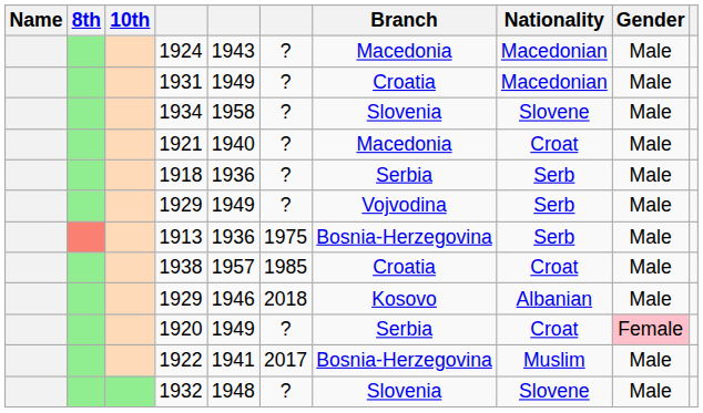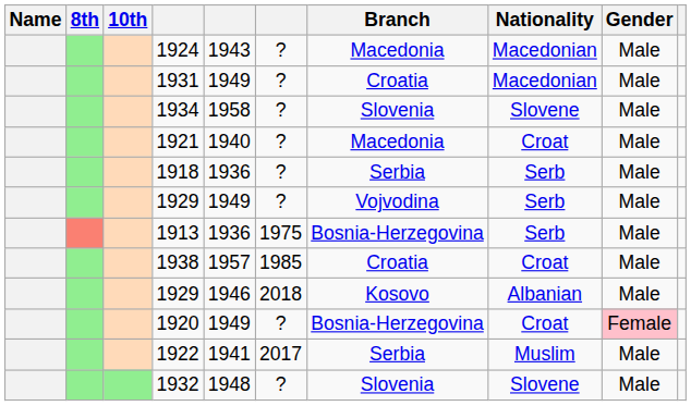 <table class="wikitable sortable" style=text-align:center>
 <tr>
 <th scope="col">Name</th>
 <th scope="col"><a href='#'>8th</a></th>
 <th scope="col"><a href='#'>10th</a></th>
 <th scope="col"></th>
 <th scope="col"></th>
 <th scope="col"></th>
 <th scope="col">Branch</th>
 <th scope="col">Nationality</th>
 <th scope="col">Gender</th>
 <th scope="col" class="unsortable"></th>
 </tr>
 <tr>
 <th align="center" scope="row" style="font-weight:normal;"></th>
 <td bgcolor = LightGreen></td>
 <td bgcolor = PeachPuff></td>
 <td>1924</td>
 <td>1943</td>
 <td>?</td>
 <td><a href='#'>Macedonia</a></td>
 <td><a href='#'>Macedonian</a></td>
 <td>Male</td>
 <td></td>
 </tr>
 <tr>
 <th align="center" scope="row" style="font-weight:normal;"></th>
 <td bgcolor = LightGreen></td>
 <td bgcolor = PeachPuff></td>
 <td>1931</td>
 <td>1949</td>
 <td>?</td>
 <td><a href='#'>Croatia</a></td>
 <td><a href='#'>Macedonian</a></td>
 <td>Male</td>
 <td></td>
 </tr>
 <tr>
 <th align="center" scope="row" style="font-weight:normal;"></th>
 <td bgcolor = LightGreen></td>
 <td bgcolor = PeachPuff></td>
 <td>1934</td>
 <td>1958</td>
 <td>?</td>
 <td><a href='#'>Slovenia</a></td>
 <td><a href='#'>Slovene</a></td>
 <td>Male</td>
 <td></td>
 </tr>
 <tr>
 <th align="center" scope="row" style="font-weight:normal;"></th>
 <td bgcolor = LightGreen></td>
 <td bgcolor = PeachPuff></td>
 <td>1921</td>
 <td>1940</td>
 <td>?</td>
 <td><a href='#'>Macedonia</a></td>
 <td><a href='#'>Croat</a></td>
 <td>Male</td>
 <td></td>
 </tr>
 <tr>
 <th align="center" scope="row" style="font-weight:normal;"></th>
 <td bgcolor = LightGreen></td>
 <td bgcolor = PeachPuff></td>
 <td>1918</td>
 <td>1936</td>
 <td>?</td>
 <td><a href='#'>Serbia</a></td>
 <td><a href='#'>Serb</a></td>
 <td>Male</td>
 <td></td>
 </tr>
 <tr>
 <th align="center" scope="row" style="font-weight:normal;"></th>
 <td bgcolor = LightGreen></td>
 <td bgcolor = PeachPuff></td>
 <td>1929</td>
 <td>1949</td>
 <td>?</td>
 <td><a href='#'>Vojvodina</a></td>
 <td><a href='#'>Serb</a></td>
 <td>Male</td>
 <td></td>
 </tr>
 <tr>
 <th align="center" scope="row" style="font-weight:normal;"></th>
 <td bgcolor = Salmon></td>
 <td bgcolor = PeachPuff></td>
 <td>1913</td>
 <td>1936</td>
 <td>1975</td>
 <td><a href='#'>Bosnia-Herzegovina</a></td>
 <td><a href='#'>Serb</a></td>
 <td>Male</td>
 <td></td>
 </tr>
 <tr>
 <th align="center" scope="row" style="font-weight:normal;"></th>
 <td bgcolor = LightGreen></td>
 <td bgcolor = PeachPuff></td>
 <td>1938</td>
 <td>1957</td>
 <td>1985</td>
 <td><a href='#'>Croatia</a></td>
 <td><a href='#'>Croat</a></td>
 <td>Male</td>
 <td></td>
 </tr>
 <tr>
 <th align="center" scope="row" style="font-weight:normal;"></th>
 <td bgcolor = LightGreen></td>
 <td bgcolor = PeachPuff></td>
 <td>1929</td>
 <td>1946</td>
 <td>2018</td>
 <td><a href='#'>Kosovo</a></td>
 <td><a href='#'>Albanian</a></td>
 <td>Male</td>
 <td></td>
 </tr>
 <tr>
 <th align="center" scope="row" style="font-weight:normal;"></th>
 <td bgcolor = LightGreen></td>
 <td bgcolor = PeachPuff></td>
 <td>1920</td>
 <td>1949</td>
 <td>?</td>
-<td><a href='#'>Serbia</a></td>
+<td><a href='#'>Bosnia-Herzegovina</a></td>
 <td><a href='#'>Croat</a></td>
 <td style="background: Pink">Female</td>
 <td></td>
 </tr>
 <tr>
 <th align="center" scope="row" style="font-weight:normal;"></th>
 <td bgcolor = LightGreen></td>
 <td bgcolor = PeachPuff></td>
 <td>1922</td>
 <td>1941</td>
 <td>2017</td>
-<td><a href='#'>Bosnia-Herzegovina</a></td>
+<td><a href='#'>Serbia</a></td>
 <td><a href='#'>Muslim</a></td>
 <td>Male</td>
 <td></td>
 </tr>
 <tr>
 <th align="center" scope="row" style="font-weight:normal;"></th>
 <td bgcolor = LightGreen></td>
 <td bgcolor = LightGreen></td>
 <td>1932</td>
 <td>1948</td>
 <td>?</td>
 <td><a href='#'>Slovenia</a></td>
 <td><a href='#'>Slovene</a></td>
 <td>Male</td>
 <td></td>
 </tr>
 </table>
